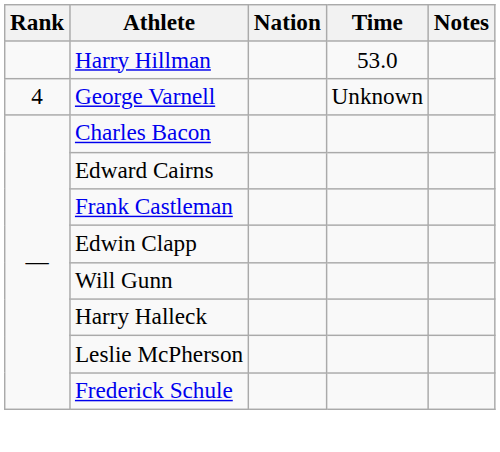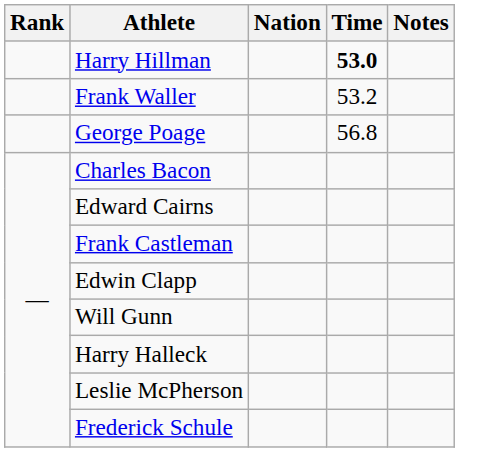 <table class="wikitable sortable" style="text-align:center">
 <tr>
 <th>Rank</th>
 <th>Athlete</th>
 <th>Nation</th>
 <th>Time</th>
 <th>Notes</th>
 </tr>
 <tr>
 <td></td>
 <td align=left data-sort-value=Hillman><a href='#'>Harry Hillman</a></td>
 <td align=left></td>
-<td>53.0</td>
+<td><strong>53.0</strong></td>
 <td></td>
 </tr>
 <tr>
-<td>4</td>
-<td align=left data-sort-value=Varnell><a href='#'>George Varnell</a></td>
+<td></td>
+<td align=left data-sort-value=Waller><a href='#'>Frank Waller</a></td>
 <td align=left></td>
-<td data-sort-value=88.8>Unknown</td>
+<td>53.2</td>
+<td></td>
+</tr>
+<tr>
+<td></td>
+<td align=left data-sort-value=Poage><a href='#'>George Poage</a></td>
+<td align=left></td>
+<td>56.8</td>
 <td></td>
 </tr>
 <tr>
 <td rowspan=8 data-sort-value=5>—</td>
 <td align=left data-sort-value=Bacon><a href='#'>Charles Bacon</a></td>
 <td align=left></td>
 <td data-sort-value=99.9></td>
 <td></td>
 </tr>
 <tr>
 <td align=left data-sort-value=Cairns>Edward Cairns</td>
 <td align=left></td>
 <td data-sort-value=99.9></td>
 <td></td>
 </tr>
 <tr>
 <td align=left data-sort-value=Castleman><a href='#'>Frank Castleman</a></td>
 <td align=left></td>
 <td data-sort-value=99.9></td>
 <td></td>
 </tr>
 <tr>
 <td align=left data-sort-value=Clapp>Edwin Clapp</td>
 <td align=left></td>
 <td data-sort-value=99.9></td>
 <td></td>
 </tr>
 <tr>
 <td align=left data-sort-value=Gunn>Will Gunn</td>
 <td align=left></td>
 <td data-sort-value=99.9></td>
 <td></td>
 </tr>
 <tr>
 <td align=left data-sort-value=Halleck>Harry Halleck</td>
 <td align=left></td>
 <td data-sort-value=99.9></td>
 <td></td>
 </tr>
 <tr>
 <td align=left data-sort-value=McPherson>Leslie McPherson</td>
 <td align=left></td>
 <td data-sort-value=99.9></td>
 <td></td>
 </tr>
 <tr>
 <td align=left data-sort-value=Schule><a href='#'>Frederick Schule</a></td>
 <td align=left></td>
 <td data-sort-value=99.9></td>
 <td></td>
 </tr>
 </table>
